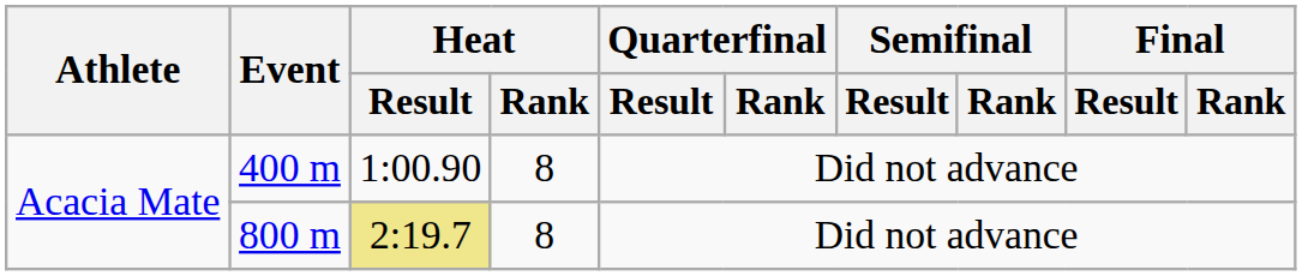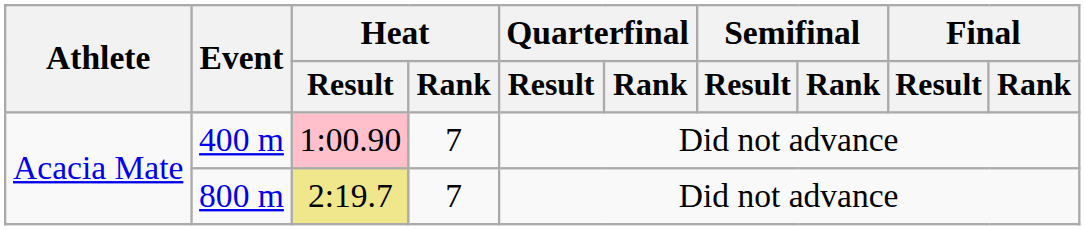 <table class="wikitable" style="font-size:90%">
 <tr>
 <th rowspan="2">Athlete</th>
 <th rowspan="2">Event</th>
 <th colspan="2">Heat</th>
 <th colspan="2">Quarterfinal</th>
 <th colspan="2">Semifinal</th>
 <th colspan="2">Final</th>
 </tr>
 <tr style="font-size:95%">
 <th>Result</th>
 <th>Rank</th>
 <th>Result</th>
 <th>Rank</th>
 <th>Result</th>
 <th>Rank</th>
 <th>Result</th>
 <th>Rank</th>
 </tr>
 <tr align=center>
 <td align=left rowspan=2><a href='#'>Acacia Mate</a></td>
 <td align=left><a href='#'>400 m</a></td>
-<td>1:00.90</td>
-<td>8</td>
+<td style="background: pink;">1:00.90</td>
+<td>7</td>
 <td colspan=6>Did not advance</td>
 </tr>
 <tr align=center>
 <td align=left><a href='#'>800 m</a></td>
 <td style="background: khaki;">2:19.7</td>
-<td>8</td>
+<td>7</td>
 <td colspan=6>Did not advance</td>
 </tr>
 </table>
